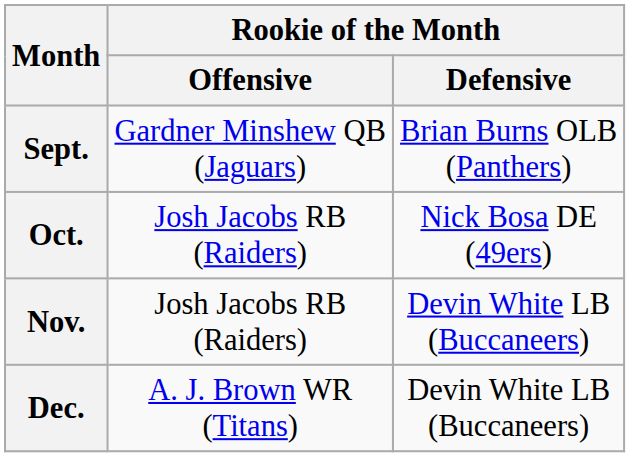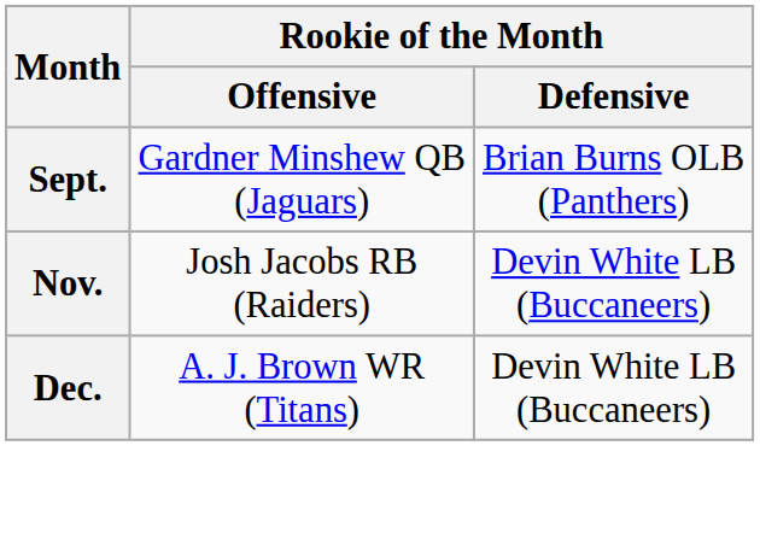 <table class="wikitable" style="font-size: 95%; text-align: center;">
 <tr>
 <th rowspan=2>Month</th>
 <th colspan=2>Rookie of the Month</th>
 </tr>
 <tr>
 <th>Offensive</th>
 <th>Defensive</th>
 </tr>
 <tr>
 <th>Sept.</th>
 <td><a href='#'>Gardner Minshew</a> QB<br>(<a href='#'>Jaguars</a>)</td>
 <td><a href='#'>Brian Burns</a> OLB<br>(<a href='#'>Panthers</a>)</td>
 </tr>
 <tr>
-<th>Oct.</th>
-<td><a href='#'>Josh Jacobs</a> RB<br>(<a href='#'>Raiders</a>)</td>
-<td><a href='#'>Nick Bosa</a> DE<br>(<a href='#'>49ers</a>)</td>
-</tr>
-<tr>
 <th>Nov.</th>
 <td>Josh Jacobs RB<br>(Raiders)</td>
 <td><a href='#'>Devin White</a> LB<br>(<a href='#'>Buccaneers</a>)</td>
 </tr>
 <tr>
 <th>Dec.</th>
 <td><a href='#'>A. J. Brown</a> WR<br>(<a href='#'>Titans</a>)</td>
 <td>Devin White LB<br>(Buccaneers)</td>
 </tr>
 </table>
